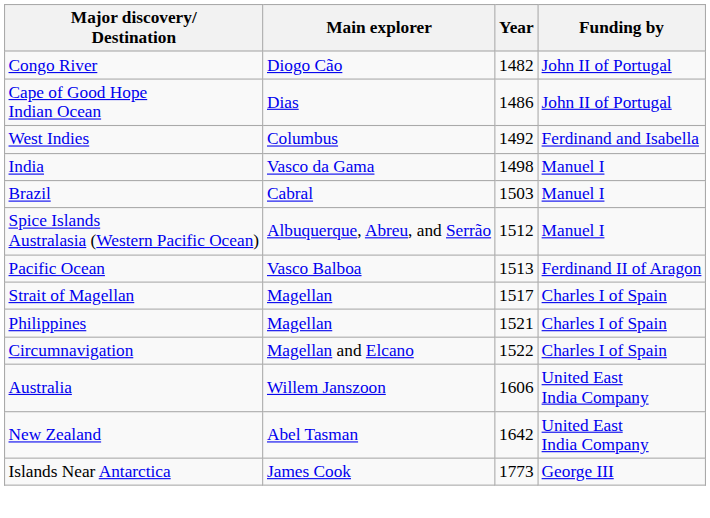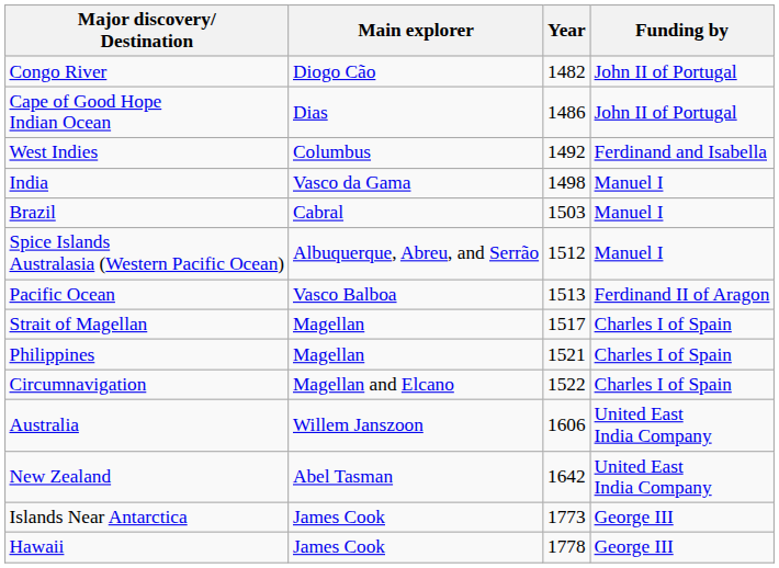 <table class="wikitable sortable collapsible collapsed">
 <tr>
 <th>Major discovery/<br>Destination</th>
 <th>Main explorer</th>
 <th>Year</th>
 <th>Funding by</th>
 </tr>
 <tr>
 <td><a href='#'>Congo River</a></td>
 <td><a href='#'>Diogo Cão</a></td>
 <td>1482</td>
 <td><a href='#'>John II of Portugal</a></td>
 </tr>
 <tr>
 <td><a href='#'>Cape of Good Hope</a> <br><a href='#'>Indian Ocean</a></td>
 <td><a href='#'>Dias</a></td>
 <td>1486</td>
 <td><a href='#'>John II of Portugal</a></td>
 </tr>
 <tr>
 <td><a href='#'>West Indies</a></td>
 <td><a href='#'>Columbus</a></td>
 <td>1492</td>
 <td><a href='#'>Ferdinand and Isabella</a></td>
 </tr>
 <tr>
 <td><a href='#'>India</a></td>
 <td><a href='#'>Vasco da Gama</a></td>
 <td>1498</td>
 <td><a href='#'>Manuel I</a></td>
 </tr>
 <tr>
 <td><a href='#'>Brazil</a></td>
 <td><a href='#'>Cabral</a></td>
 <td>1503</td>
 <td><a href='#'>Manuel I</a></td>
 </tr>
 <tr>
 <td><a href='#'>Spice Islands</a> <br><a href='#'>Australasia</a> (<a href='#'>Western Pacific Ocean</a>)</td>
 <td><a href='#'>Albuquerque</a>, <a href='#'>Abreu</a>, and <a href='#'>Serrão</a></td>
 <td>1512</td>
 <td><a href='#'>Manuel I</a></td>
 </tr>
 <tr>
 <td><a href='#'>Pacific Ocean</a></td>
 <td><a href='#'>Vasco Balboa</a></td>
 <td>1513</td>
 <td><a href='#'>Ferdinand II of Aragon</a></td>
 </tr>
 <tr>
 <td><a href='#'>Strait of Magellan</a></td>
 <td><a href='#'>Magellan</a></td>
 <td>1517</td>
 <td><a href='#'>Charles I of Spain</a></td>
 </tr>
 <tr>
 <td><a href='#'>Philippines</a></td>
 <td><a href='#'>Magellan</a></td>
 <td>1521</td>
 <td><a href='#'>Charles I of Spain</a></td>
 </tr>
 <tr>
 <td><a href='#'>Circumnavigation</a></td>
 <td><a href='#'>Magellan</a> and <a href='#'>Elcano</a></td>
 <td>1522</td>
 <td><a href='#'>Charles I of Spain</a></td>
 </tr>
 <tr>
 <td><a href='#'>Australia</a></td>
 <td><a href='#'>Willem Janszoon</a></td>
 <td>1606</td>
 <td><a href='#'>United East<br> India Company</a></td>
 </tr>
 <tr>
 <td><a href='#'>New Zealand</a></td>
 <td><a href='#'>Abel Tasman</a></td>
 <td>1642</td>
 <td><a href='#'>United East<br> India Company</a></td>
 </tr>
 <tr>
 <td>Islands Near <a href='#'>Antarctica</a></td>
 <td><a href='#'>James Cook</a></td>
 <td>1773</td>
 <td><a href='#'>George III</a></td>
 </tr>
+<tr>
+<td><a href='#'>Hawaii</a></td>
+<td><a href='#'>James Cook</a></td>
+<td>1778</td>
+<td><a href='#'>George III</a></td>
+</tr>
 </table>
